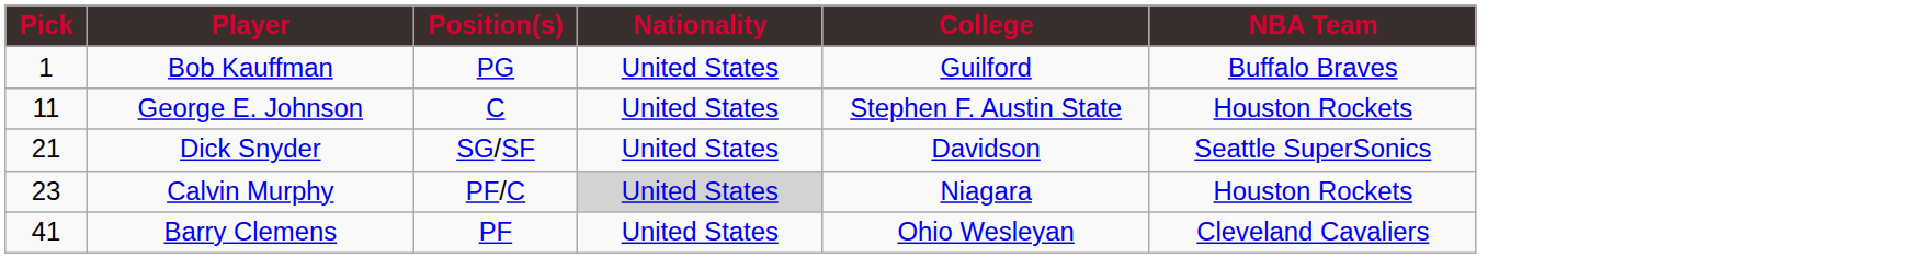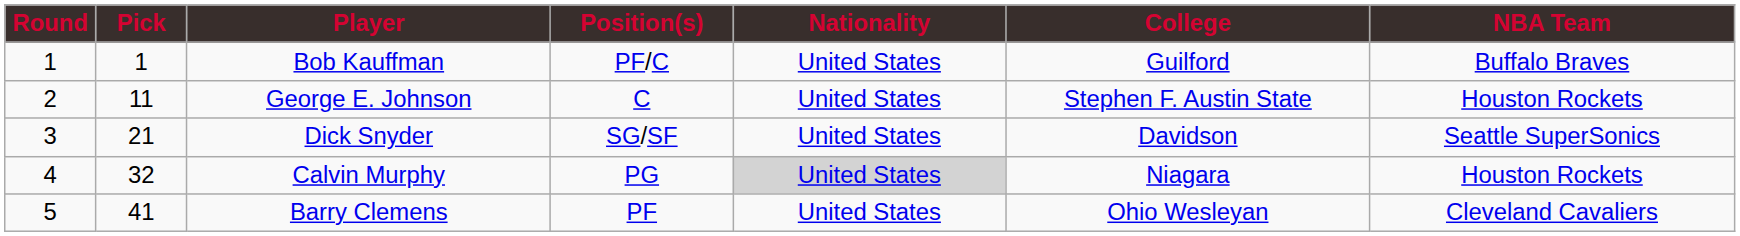 <table class="wikitable sortable sortable">
 <tr>
+<th style="background:#382E2C; color:#D40332" width="5%">Round</th>
 <th style="background:#382E2C; color:#D40332" width="5%">Pick</th>
 <th style="background:#382E2C; color:#D40332" width="20%">Player</th>
 <th style="background:#382E2C; color:#D40332" width="10%">Position(s)</th>
 <th style="background:#382E2C; color:#D40332" width="15%">Nationality</th>
 <th style="background:#382E2C; color:#D40332" width="20%">College</th>
 <th style="background:#382E2C; color:#D40332" width="20%">NBA Team</th>
 </tr>
 <tr style="text-align: center">
 <td>1</td>
+<td>1</td>
 <td><a href='#'>Bob Kauffman</a></td>
-<td><a href='#'>PG</a></td>
+<td><a href='#'>PF</a>/<a href='#'>C</a></td>
 <td> <a href='#'>United States</a></td>
 <td><a href='#'>Guilford</a></td>
 <td><a href='#'>Buffalo Braves</a></td>
 </tr>
 <tr style="text-align: center">
+<td>2</td>
 <td>11</td>
 <td><a href='#'>George E. Johnson</a></td>
 <td><a href='#'>C</a></td>
 <td> <a href='#'>United States</a></td>
 <td><a href='#'>Stephen F. Austin State</a></td>
 <td><a href='#'>Houston Rockets</a></td>
 </tr>
 <tr style="text-align: center">
+<td>3</td>
 <td>21</td>
 <td><a href='#'>Dick Snyder</a></td>
 <td><a href='#'>SG</a>/<a href='#'>SF</a></td>
 <td> <a href='#'>United States</a></td>
 <td><a href='#'>Davidson</a></td>
 <td><a href='#'>Seattle SuperSonics</a></td>
 </tr>
 <tr style="text-align: center">
-<td>23</td>
+<td>4</td>
+<td>32</td>
 <td><a href='#'>Calvin Murphy</a></td>
-<td><a href='#'>PF</a>/<a href='#'>C</a></td>
+<td><a href='#'>PG</a></td>
 <td style="background: lightgrey;"> <a href='#'>United States</a></td>
 <td><a href='#'>Niagara</a></td>
 <td><a href='#'>Houston Rockets</a></td>
 </tr>
 <tr style="text-align: center">
+<td>5</td>
 <td>41</td>
 <td><a href='#'>Barry Clemens</a></td>
 <td><a href='#'>PF</a></td>
 <td> <a href='#'>United States</a></td>
 <td><a href='#'>Ohio Wesleyan</a></td>
 <td><a href='#'>Cleveland Cavaliers</a></td>
 </tr>
 </table>
